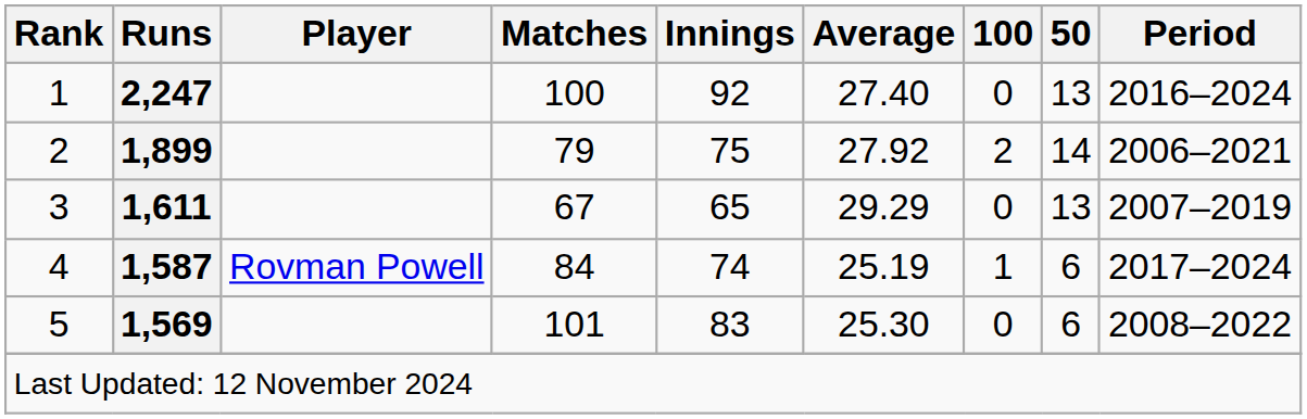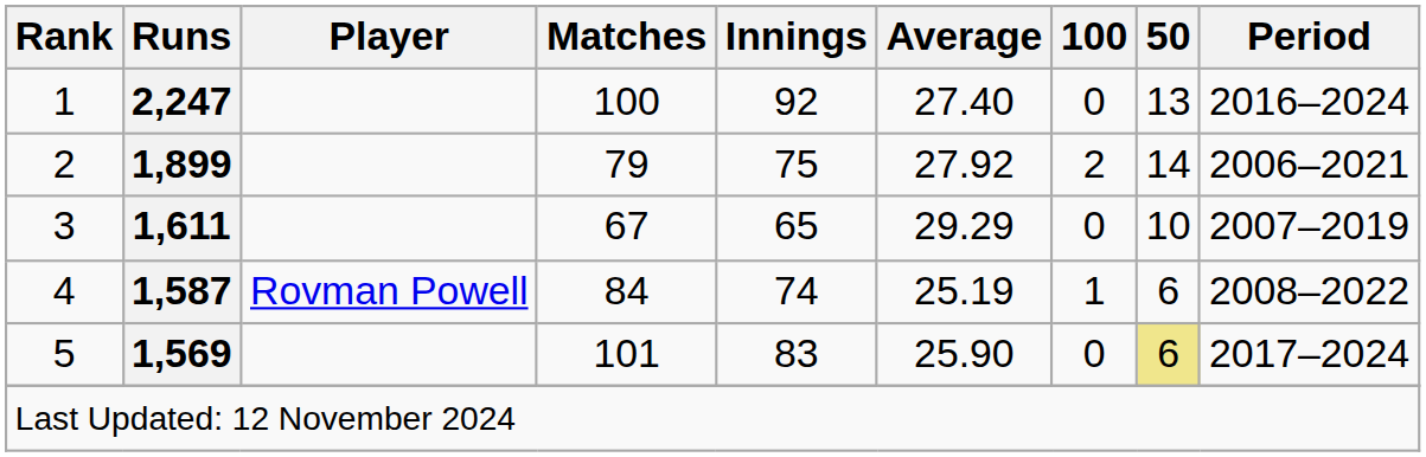 <table class="wikitable plainrowheaders sortable">
 <tr>
 <th scope=col>Rank</th>
 <th scope=col>Runs</th>
 <th scope=col>Player</th>
 <th scope=col>Matches</th>
 <th scope=col>Innings</th>
 <th scope=col>Average</th>
 <th scope=col>100</th>
 <th scope=col>50</th>
 <th scope=col>Period</th>
 </tr>
 <tr>
 <td align=center>1</td>
 <th scope=row style=text-align:center;>2,247</th>
 <td></td>
 <td align=center>100</td>
 <td align=center>92</td>
 <td align=center>27.40</td>
 <td align=center>0</td>
 <td align=center>13</td>
 <td>2016–2024</td>
 </tr>
 <tr>
 <td align=center>2</td>
 <th scope=row style=text-align:center;>1,899</th>
 <td></td>
 <td align=center>79</td>
 <td align=center>75</td>
 <td align=center>27.92</td>
 <td align=center>2</td>
 <td align=center>14</td>
 <td>2006–2021</td>
 </tr>
 <tr>
 <td align=center>3</td>
 <th scope=row style=text-align:center;>1,611</th>
 <td></td>
 <td align=center>67</td>
 <td align=center>65</td>
 <td align=center>29.29</td>
 <td align=center>0</td>
-<td align=center>13</td>
+<td align=center>10</td>
 <td>2007–2019</td>
 </tr>
 <tr>
 <td align=center>4</td>
 <th scope=row style=text-align:center;>1,587</th>
 <td><a href='#'>Rovman Powell</a></td>
 <td align=center>84</td>
 <td align=center>74</td>
 <td align=center>25.19</td>
 <td align=center>1</td>
 <td align=center>6</td>
-<td>2017–2024</td>
+<td>2008–2022</td>
 </tr>
 <tr>
 <td align=center>5</td>
 <th scope=row style=text-align:center;>1,569</th>
 <td></td>
 <td align=center>101</td>
 <td align=center>83</td>
-<td align=center>25.30</td>
+<td align=center>25.90</td>
 <td align=center>0</td>
-<td align=center>6</td>
-<td>2008–2022</td>
+<td align=center style="background: khaki;">6</td>
+<td>2017–2024</td>
 </tr>
 <tr>
 </tr>
 <tr class=sortbottom>
 <td colspan=9><small>Last Updated: 12 November 2024</small></td>
 </tr>
 </table>
